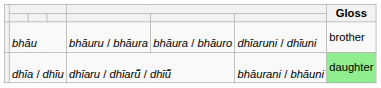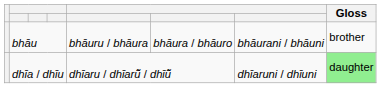 <table class="wikitable">
 <tr>
 <th rowspan=2></th>
 <th colspan=3></th>
 <th colspan=3></th>
 <th rowspan=2>Gloss</th>
 </tr>
 <tr>
 <th></th>
 <th></th>
 <th></th>
 <th></th>
 <th></th>
 <th></th>
 </tr>
 <tr>
 <th></th>
 <td colspan=3><br><em>bhāu</em></td>
 <td><br><em>bhāuru</em> / <em>bhāura</em></td>
 <td><br><em>bhāura</em> / <em>bhāuro</em></td>
-<td><br><em>dhīaruni</em> / <em>dhīuni</em></td>
+<td><br><em>bhāurani</em> / <em>bhāuni</em></td>
 <td>brother</td>
 </tr>
 <tr>
 <th></th>
 <td colspan=3><br><em>dhīa</em> / <em>dhīu</em></td>
 <td colspan=2><br><em>dhīaru</em> / <em>dhīarū̃</em> / <em>dhīū̃</em></td>
-<td><br><em>bhāurani</em> / <em>bhāuni</em></td>
+<td><br><em>dhīaruni</em> / <em>dhīuni</em></td>
 <td style="background: lightgreen;">daughter</td>
 </tr>
 </table>
